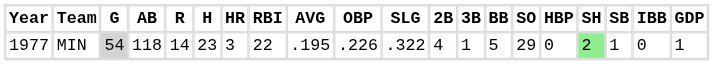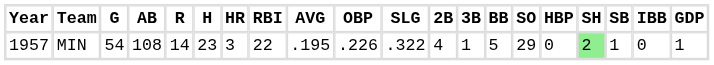 <table border="1" bordercolor="#dcdcdc" cellpadding="2" cellspacing="0" class="player-profile-stats">
 <tr class="player-profile-stats-header">
 <th>Year</th>
 <th>Team</th>
 <th>G</th>
 <th>AB</th>
 <th>R</th>
 <th>H</th>
 <th>HR</th>
 <th>RBI</th>
 <th>AVG</th>
 <th>OBP</th>
 <th>SLG</th>
 <th>2B</th>
 <th>3B</th>
 <th>BB</th>
 <th>SO</th>
 <th>HBP</th>
 <th>SH</th>
 <th>SB</th>
 <th>IBB</th>
 <th>GDP</th>
 </tr>
 <tr>
-<td>1977</td>
+<td>1957</td>
 <td>MIN</td>
-<td style="background: lightgrey;">54</td>
-<td>118</td>
+<td>54</td>
+<td>108</td>
 <td>14</td>
 <td>23</td>
 <td>3</td>
 <td>22</td>
 <td>.195</td>
 <td>.226</td>
 <td>.322</td>
 <td>4</td>
 <td>1</td>
 <td>5</td>
 <td>29</td>
 <td>0</td>
 <td style="background: lightgreen;">2</td>
 <td>1</td>
 <td>0</td>
 <td>1</td>
 </tr>
 </table>
